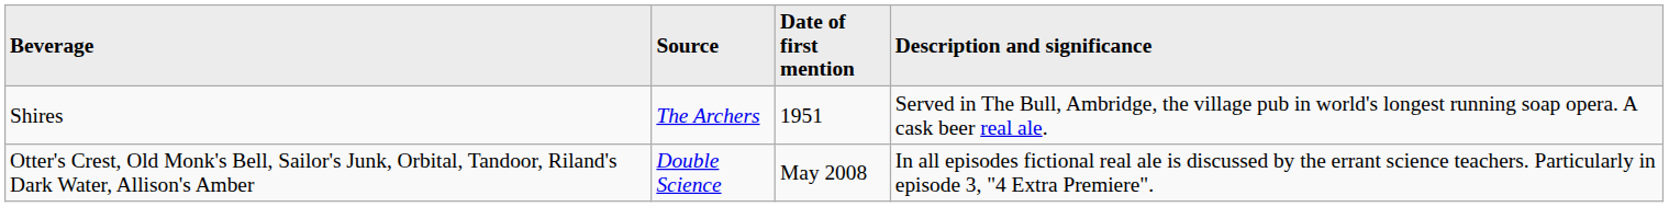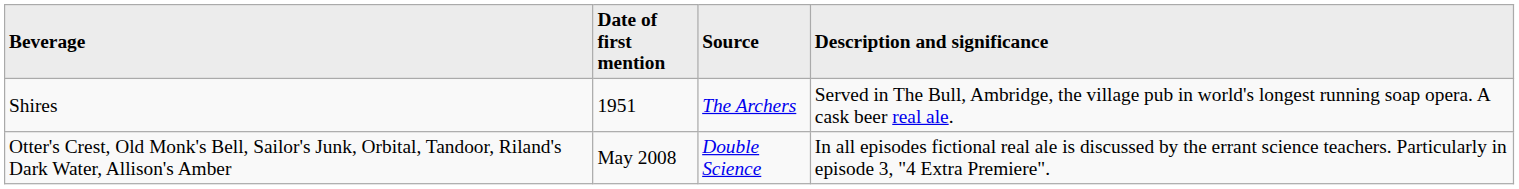 <table class="wikitable">
 <tr style="background:#ececec;">
 <td><strong>Beverage</strong></td>
+<td><strong>Date of<br>first mention</strong></td>
 <td><strong>Source</strong></td>
-<td><strong>Date of<br>first mention</strong></td>
 <td><strong>Description and significance</strong></td>
 </tr>
 <tr>
 <td>Shires</td>
+<td>1951</td>
 <td><em><a href='#'>The Archers</a></em></td>
-<td>1951</td>
 <td>Served in The Bull, Ambridge, the village pub in world's longest running soap opera. A cask beer <a href='#'>real ale</a>.</td>
 </tr>
 <tr>
 <td>Otter's Crest, Old Monk's Bell, Sailor's Junk, Orbital, Tandoor, Riland's Dark Water, Allison's Amber</td>
+<td>May 2008</td>
 <td><em><a href='#'>Double Science</a></em></td>
-<td>May 2008</td>
 <td>In all episodes fictional real ale is discussed by the errant science teachers. Particularly in episode 3, "4 Extra Premiere".</td>
 </tr>
 </table>
